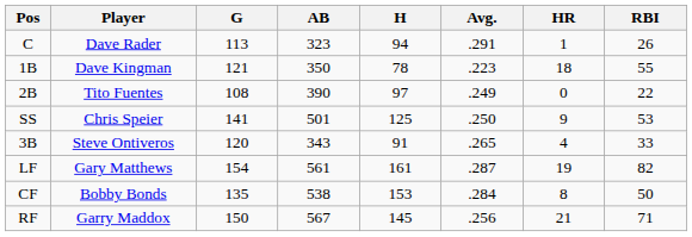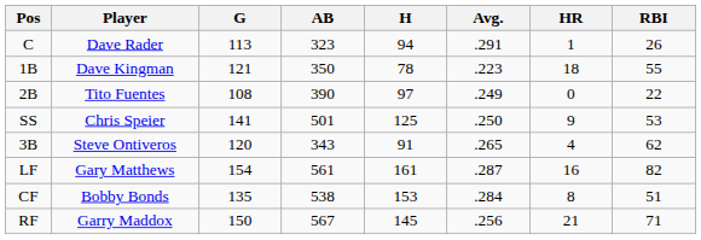 <table class="wikitable sortable">
 <tr>
 <th bgcolor="#DDDDFF" width="5%">Pos</th>
 <th bgcolor="#DDDDFF" width="16%">Player</th>
 <th bgcolor="#DDDDFF" width="9%">G</th>
 <th bgcolor="#DDDDFF" width="9%">AB</th>
 <th bgcolor="#DDDDFF" width="9%">H</th>
 <th bgcolor="#DDDDFF" width="9%">Avg.</th>
 <th bgcolor="#DDDDFF" width="9%">HR</th>
 <th bgcolor="#DDDDFF" width="9%">RBI</th>
 </tr>
 <tr align="center">
 <td>C</td>
 <td><a href='#'>Dave Rader</a></td>
 <td>113</td>
 <td>323</td>
 <td>94</td>
 <td>.291</td>
 <td>1</td>
 <td>26</td>
 </tr>
 <tr align=center>
 <td>1B</td>
 <td><a href='#'>Dave Kingman</a></td>
 <td>121</td>
 <td>350</td>
 <td>78</td>
 <td>.223</td>
 <td>18</td>
 <td>55</td>
 </tr>
 <tr align=center>
 <td>2B</td>
 <td><a href='#'>Tito Fuentes</a></td>
 <td>108</td>
 <td>390</td>
 <td>97</td>
 <td>.249</td>
 <td>0</td>
 <td>22</td>
 </tr>
 <tr align=center>
 <td>SS</td>
 <td><a href='#'>Chris Speier</a></td>
 <td>141</td>
 <td>501</td>
 <td>125</td>
 <td>.250</td>
 <td>9</td>
 <td>53</td>
 </tr>
 <tr align=center>
 <td>3B</td>
 <td><a href='#'>Steve Ontiveros</a></td>
 <td>120</td>
 <td>343</td>
 <td>91</td>
 <td>.265</td>
 <td>4</td>
-<td>33</td>
+<td>62</td>
 </tr>
 <tr align=center>
 <td>LF</td>
 <td><a href='#'>Gary Matthews</a></td>
 <td>154</td>
 <td>561</td>
 <td>161</td>
 <td>.287</td>
-<td>19</td>
+<td>16</td>
 <td>82</td>
 </tr>
 <tr align=center>
 <td>CF</td>
 <td><a href='#'>Bobby Bonds</a></td>
 <td>135</td>
 <td>538</td>
 <td>153</td>
 <td>.284</td>
 <td>8</td>
-<td>50</td>
+<td>51</td>
 </tr>
 <tr align=center>
 <td>RF</td>
 <td><a href='#'>Garry Maddox</a></td>
 <td>150</td>
 <td>567</td>
 <td>145</td>
 <td>.256</td>
 <td>21</td>
 <td>71</td>
 </tr>
 </table>
